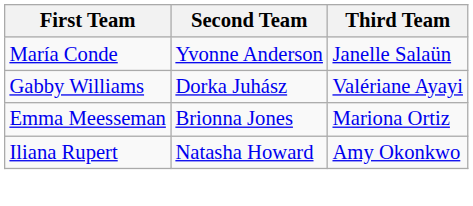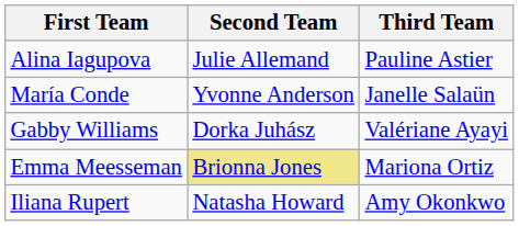 <table | class="wikitable">
 <tr>
 <th>First Team </th>
 <th>Second Team </th>
 <th>Third Team </th>
+</tr>
+<tr>
+<td> <a href='#'>Alina Iagupova</a></td>
+<td> <a href='#'>Julie Allemand</a></td>
+<td> <a href='#'>Pauline Astier</a></td>
 </tr>
 <tr>
 <td> <a href='#'>María Conde</a></td>
 <td> <a href='#'>Yvonne Anderson</a></td>
 <td> <a href='#'>Janelle Salaün</a></td>
 </tr>
 <tr>
 <td> <a href='#'>Gabby Williams</a></td>
 <td> <a href='#'>Dorka Juhász</a></td>
 <td> <a href='#'>Valériane Ayayi</a></td>
 </tr>
 <tr>
 <td> <a href='#'>Emma Meesseman</a></td>
-<td> <a href='#'>Brionna Jones</a></td>
+<td style="background: khaki;"> <a href='#'>Brionna Jones</a></td>
 <td> <a href='#'>Mariona Ortiz</a></td>
 </tr>
 <tr>
 <td> <a href='#'>Iliana Rupert</a></td>
 <td> <a href='#'>Natasha Howard</a></td>
 <td> <a href='#'>Amy Okonkwo</a></td>
 </tr>
 </table>
